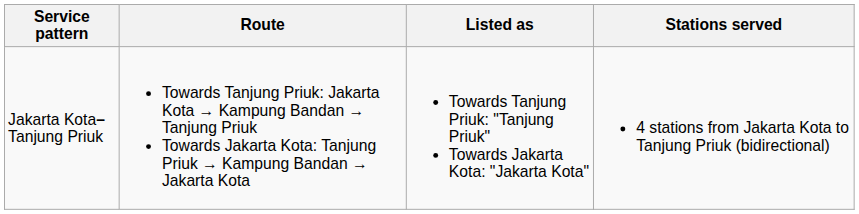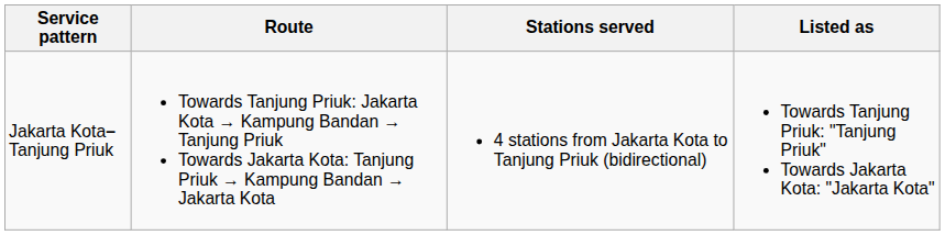 <table class="wikitable">
 <tr>
 <th>Service pattern</th>
 <th>Route</th>
+<th>Stations served</th>
 <th>Listed as</th>
-<th>Stations served</th>
 </tr>
 <tr>
 <td>Jakarta Kota<strong>–</strong>Tanjung Priuk</td>
 <td><br><ul><li>Towards Tanjung Priuk: Jakarta Kota → Kampung Bandan → Tanjung Priuk</li><li>Towards Jakarta Kota: Tanjung Priuk → Kampung Bandan →  Jakarta Kota</li></ul></td>
+<td><br><ul><li>4 stations from Jakarta Kota to Tanjung Priuk (bidirectional)</li></ul></td>
 <td><br><ul><li>Towards Tanjung Priuk: "Tanjung Priuk"</li><li>Towards Jakarta Kota: "Jakarta Kota"</li></ul></td>
-<td><br><ul><li>4 stations from Jakarta Kota to Tanjung Priuk (bidirectional)</li></ul></td>
 </tr>
 </table>
